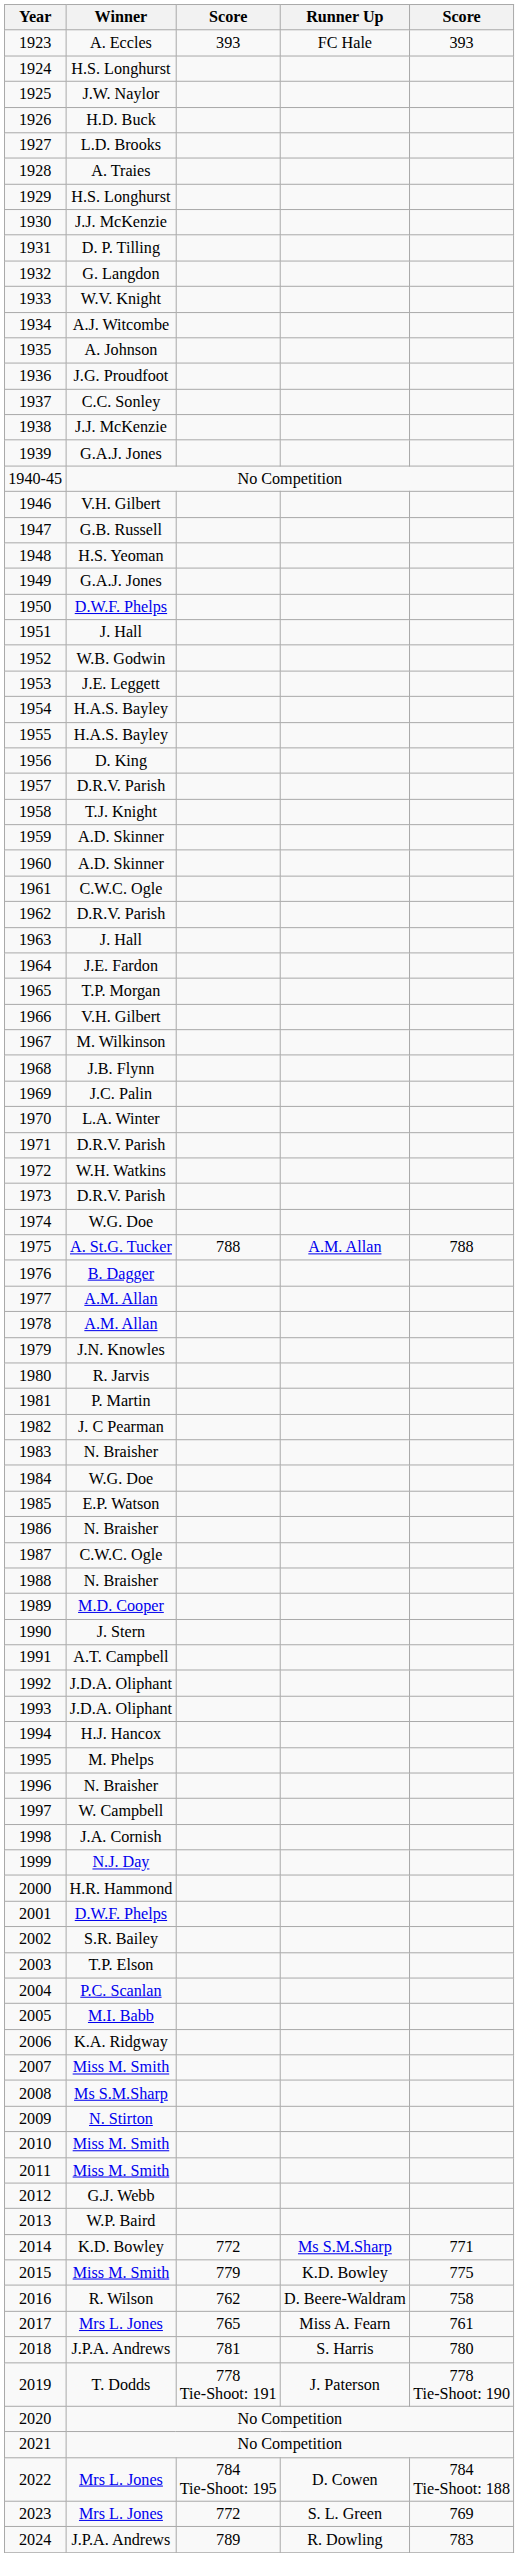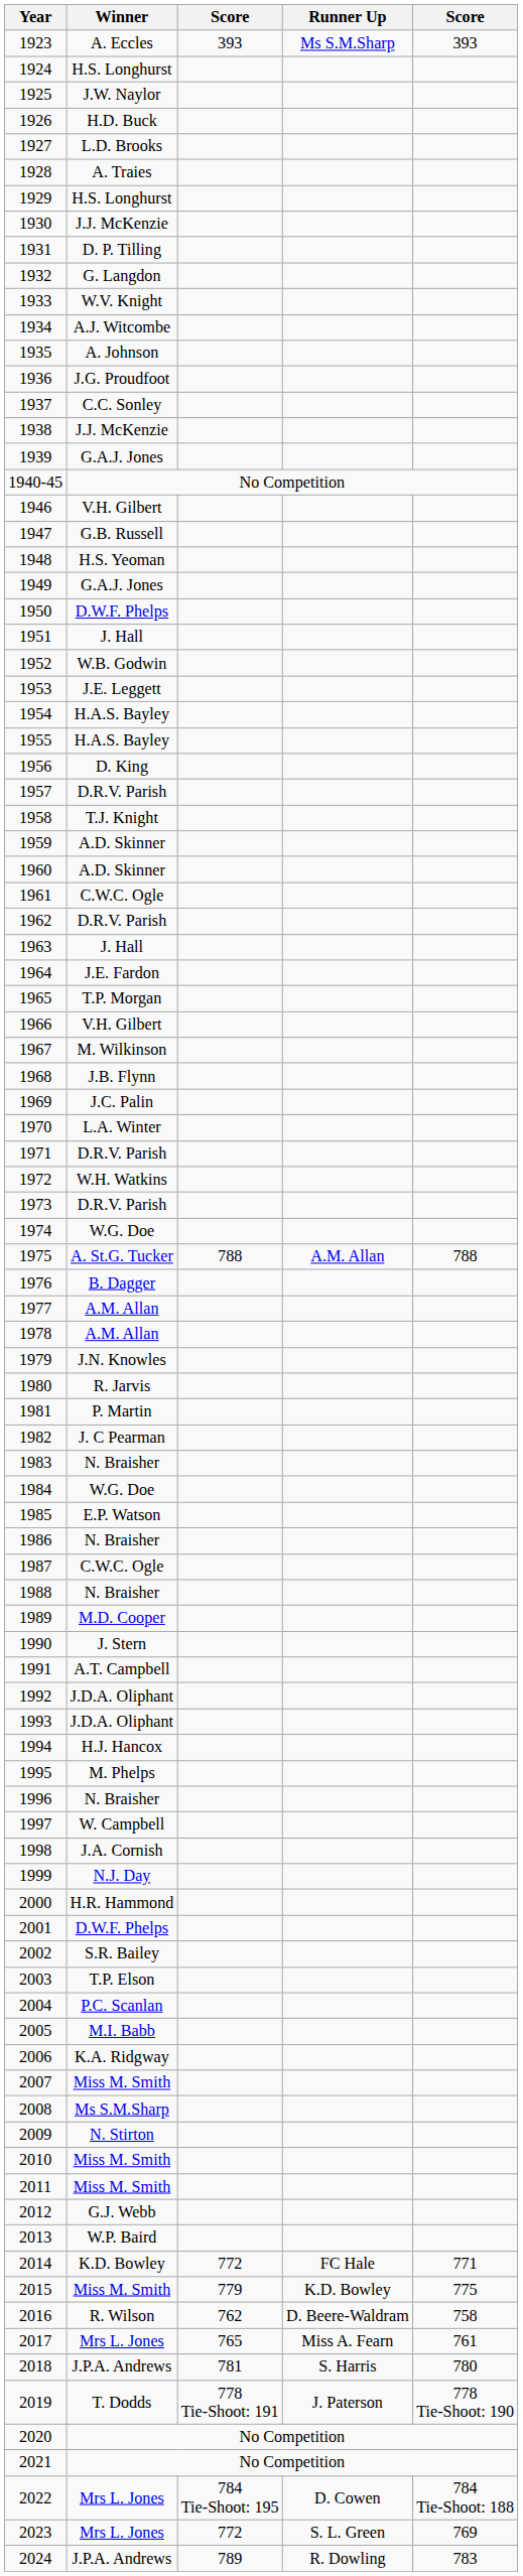 <table class="wikitable" style="text-align: center;">
 <tr>
 <th>Year</th>
 <th>Winner</th>
 <th>Score</th>
 <th>Runner Up</th>
 <th>Score</th>
 </tr>
 <tr>
 <td>1923</td>
 <td>A. Eccles</td>
 <td>393</td>
-<td>FC Hale</td>
+<td><a href='#'>Ms S.M.Sharp</a></td>
 <td>393</td>
 </tr>
 <tr>
 <td>1924</td>
 <td>H.S. Longhurst</td>
 <td></td>
 <td></td>
 <td></td>
 </tr>
 <tr>
 <td>1925</td>
 <td>J.W. Naylor</td>
 <td></td>
 <td></td>
 <td></td>
 </tr>
 <tr>
 <td>1926</td>
 <td>H.D. Buck</td>
 <td></td>
 <td></td>
 <td></td>
 </tr>
 <tr>
 <td>1927</td>
 <td>L.D. Brooks</td>
 <td></td>
 <td></td>
 <td></td>
 </tr>
 <tr>
 <td>1928</td>
 <td>A. Traies</td>
 <td></td>
 <td></td>
 <td></td>
 </tr>
 <tr>
 <td>1929</td>
 <td>H.S. Longhurst</td>
 <td></td>
 <td></td>
 <td></td>
 </tr>
 <tr>
 <td>1930</td>
 <td>J.J. McKenzie</td>
 <td></td>
 <td></td>
 <td></td>
 </tr>
 <tr>
 <td>1931</td>
 <td>D. P. Tilling</td>
 <td></td>
 <td></td>
 <td></td>
 </tr>
 <tr>
 <td>1932</td>
 <td>G. Langdon</td>
 <td></td>
 <td></td>
 <td></td>
 </tr>
 <tr>
 <td>1933</td>
 <td>W.V. Knight</td>
 <td></td>
 <td></td>
 <td></td>
 </tr>
 <tr>
 <td>1934</td>
 <td>A.J. Witcombe</td>
 <td></td>
 <td></td>
 <td></td>
 </tr>
 <tr>
 <td>1935</td>
 <td>A. Johnson</td>
 <td></td>
 <td></td>
 <td></td>
 </tr>
 <tr>
 <td>1936</td>
 <td>J.G. Proudfoot</td>
 <td></td>
 <td></td>
 <td></td>
 </tr>
 <tr>
 <td>1937</td>
 <td>C.C. Sonley</td>
 <td></td>
 <td></td>
 <td></td>
 </tr>
 <tr>
 <td>1938</td>
 <td>J.J. McKenzie</td>
 <td></td>
 <td></td>
 <td></td>
 </tr>
 <tr>
 <td>1939</td>
 <td>G.A.J. Jones</td>
 <td></td>
 <td></td>
 <td></td>
 </tr>
 <tr>
 <td>1940-45</td>
 <td colspan=4>No Competition</td>
 </tr>
 <tr>
 <td>1946</td>
 <td>V.H. Gilbert</td>
 <td></td>
 <td></td>
 <td></td>
 </tr>
 <tr>
 <td>1947</td>
 <td>G.B. Russell</td>
 <td></td>
 <td></td>
 <td></td>
 </tr>
 <tr>
 <td>1948</td>
 <td>H.S. Yeoman</td>
 <td></td>
 <td></td>
 <td></td>
 </tr>
 <tr>
 <td>1949</td>
 <td>G.A.J. Jones</td>
 <td></td>
 <td></td>
 <td></td>
 </tr>
 <tr>
 <td>1950</td>
 <td><a href='#'>D.W.F. Phelps</a></td>
 <td></td>
 <td></td>
 <td></td>
 </tr>
 <tr>
 <td>1951</td>
 <td>J. Hall</td>
 <td></td>
 <td></td>
 <td></td>
 </tr>
 <tr>
 <td>1952</td>
 <td>W.B. Godwin</td>
 <td></td>
 <td></td>
 <td></td>
 </tr>
 <tr>
 <td>1953</td>
 <td>J.E. Leggett</td>
 <td></td>
 <td></td>
 <td></td>
 </tr>
 <tr>
 <td>1954</td>
 <td>H.A.S. Bayley</td>
 <td></td>
 <td></td>
 <td></td>
 </tr>
 <tr>
 <td>1955</td>
 <td>H.A.S. Bayley</td>
 <td></td>
 <td></td>
 <td></td>
 </tr>
 <tr>
 <td>1956</td>
 <td>D. King</td>
 <td></td>
 <td></td>
 <td></td>
 </tr>
 <tr>
 <td>1957</td>
 <td>D.R.V. Parish</td>
 <td></td>
 <td></td>
 <td></td>
 </tr>
 <tr>
 <td>1958</td>
 <td>T.J. Knight</td>
 <td></td>
 <td></td>
 <td></td>
 </tr>
 <tr>
 <td>1959</td>
 <td>A.D. Skinner</td>
 <td></td>
 <td></td>
 <td></td>
 </tr>
 <tr>
 <td>1960</td>
 <td>A.D. Skinner</td>
 <td></td>
 <td></td>
 <td></td>
 </tr>
 <tr>
 <td>1961</td>
 <td>C.W.C. Ogle</td>
 <td></td>
 <td></td>
 <td></td>
 </tr>
 <tr>
 <td>1962</td>
 <td>D.R.V. Parish</td>
 <td></td>
 <td></td>
 <td></td>
 </tr>
 <tr>
 <td>1963</td>
 <td>J. Hall</td>
 <td></td>
 <td></td>
 <td></td>
 </tr>
 <tr>
 <td>1964</td>
 <td>J.E. Fardon</td>
 <td></td>
 <td></td>
 <td></td>
 </tr>
 <tr>
 <td>1965</td>
 <td>T.P. Morgan</td>
 <td></td>
 <td></td>
 <td></td>
 </tr>
 <tr>
 <td>1966</td>
 <td>V.H. Gilbert</td>
 <td></td>
 <td></td>
 <td></td>
 </tr>
 <tr>
 <td>1967</td>
 <td>M. Wilkinson</td>
 <td></td>
 <td></td>
 <td></td>
 </tr>
 <tr>
 <td>1968</td>
 <td>J.B. Flynn</td>
 <td></td>
 <td></td>
 <td></td>
 </tr>
 <tr>
 <td>1969</td>
 <td>J.C. Palin</td>
 <td></td>
 <td></td>
 <td></td>
 </tr>
 <tr>
 <td>1970</td>
 <td>L.A. Winter</td>
 <td></td>
 <td></td>
 <td></td>
 </tr>
 <tr>
 <td>1971</td>
 <td>D.R.V. Parish</td>
 <td></td>
 <td></td>
 <td></td>
 </tr>
 <tr>
 <td>1972</td>
 <td>W.H. Watkins</td>
 <td></td>
 <td></td>
 <td></td>
 </tr>
 <tr>
 <td>1973</td>
 <td>D.R.V. Parish</td>
 <td></td>
 <td></td>
 <td></td>
 </tr>
 <tr>
 <td>1974</td>
 <td>W.G. Doe</td>
 <td></td>
 <td></td>
 <td></td>
 </tr>
 <tr>
 <td>1975</td>
 <td><a href='#'>A. St.G. Tucker</a></td>
 <td>788</td>
 <td><a href='#'>A.M. Allan</a></td>
 <td>788</td>
 </tr>
 <tr>
 <td>1976</td>
 <td><a href='#'>B. Dagger</a></td>
 <td></td>
 <td></td>
 <td></td>
 </tr>
 <tr>
 <td>1977</td>
 <td><a href='#'>A.M. Allan</a></td>
 <td></td>
 <td></td>
 <td></td>
 </tr>
 <tr>
 <td>1978</td>
 <td><a href='#'>A.M. Allan</a></td>
 <td></td>
 <td></td>
 <td></td>
 </tr>
 <tr>
 <td>1979</td>
 <td>J.N. Knowles</td>
 <td></td>
 <td></td>
 <td></td>
 </tr>
 <tr>
 <td>1980</td>
 <td>R. Jarvis</td>
 <td></td>
 <td></td>
 <td></td>
 </tr>
 <tr>
 <td>1981</td>
 <td>P. Martin</td>
 <td></td>
 <td></td>
 <td></td>
 </tr>
 <tr>
 <td>1982</td>
 <td>J. C Pearman</td>
 <td></td>
 <td></td>
 <td></td>
 </tr>
 <tr>
 <td>1983</td>
 <td>N. Braisher</td>
 <td></td>
 <td></td>
 <td></td>
 </tr>
 <tr>
 <td>1984</td>
 <td>W.G. Doe</td>
 <td></td>
 <td></td>
 <td></td>
 </tr>
 <tr>
 <td>1985</td>
 <td>E.P. Watson</td>
 <td></td>
 <td></td>
 <td></td>
 </tr>
 <tr>
 <td>1986</td>
 <td>N. Braisher</td>
 <td></td>
 <td></td>
 <td></td>
 </tr>
 <tr>
 <td>1987</td>
 <td>C.W.C. Ogle</td>
 <td></td>
 <td></td>
 <td></td>
 </tr>
 <tr>
 <td>1988</td>
 <td>N. Braisher</td>
 <td></td>
 <td></td>
 <td></td>
 </tr>
 <tr>
 <td>1989</td>
 <td><a href='#'>M.D. Cooper</a></td>
 <td></td>
 <td></td>
 <td></td>
 </tr>
 <tr>
 <td>1990</td>
 <td>J. Stern</td>
 <td></td>
 <td></td>
 <td></td>
 </tr>
 <tr>
 <td>1991</td>
 <td>A.T. Campbell</td>
 <td></td>
 <td></td>
 <td></td>
 </tr>
 <tr>
 <td>1992</td>
 <td>J.D.A. Oliphant</td>
 <td></td>
 <td></td>
 <td></td>
 </tr>
 <tr>
 <td>1993</td>
 <td>J.D.A. Oliphant</td>
 <td></td>
 <td></td>
 <td></td>
 </tr>
 <tr>
 <td>1994</td>
 <td>H.J. Hancox</td>
 <td></td>
 <td></td>
 <td></td>
 </tr>
 <tr>
 <td>1995</td>
 <td>M. Phelps</td>
 <td></td>
 <td></td>
 <td></td>
 </tr>
 <tr>
 <td>1996</td>
 <td>N. Braisher</td>
 <td></td>
 <td></td>
 <td></td>
 </tr>
 <tr>
 <td>1997</td>
 <td>W. Campbell</td>
 <td></td>
 <td></td>
 <td></td>
 </tr>
 <tr>
 <td>1998</td>
 <td>J.A. Cornish</td>
 <td></td>
 <td></td>
 <td></td>
 </tr>
 <tr>
 <td>1999</td>
 <td><a href='#'>N.J. Day</a></td>
 <td></td>
 <td></td>
 <td></td>
 </tr>
 <tr>
 <td>2000</td>
 <td>H.R. Hammond</td>
 <td></td>
 <td></td>
 <td></td>
 </tr>
 <tr>
 <td>2001</td>
 <td><a href='#'>D.W.F. Phelps</a></td>
 <td></td>
 <td></td>
 <td></td>
 </tr>
 <tr>
 <td>2002</td>
 <td>S.R. Bailey</td>
 <td></td>
 <td></td>
 <td></td>
 </tr>
 <tr>
 <td>2003</td>
 <td>T.P. Elson</td>
 <td></td>
 <td></td>
 <td></td>
 </tr>
 <tr>
 <td>2004</td>
 <td><a href='#'>P.C. Scanlan</a></td>
 <td></td>
 <td></td>
 <td></td>
 </tr>
 <tr>
 <td>2005</td>
 <td><a href='#'>M.I. Babb</a></td>
 <td></td>
 <td></td>
 <td></td>
 </tr>
 <tr>
 <td>2006</td>
 <td>K.A. Ridgway</td>
 <td></td>
 <td></td>
 <td></td>
 </tr>
 <tr>
 <td>2007</td>
 <td><a href='#'>Miss M. Smith</a></td>
 <td></td>
 <td></td>
 <td></td>
 </tr>
 <tr>
 <td>2008</td>
 <td><a href='#'>Ms S.M.Sharp</a></td>
 <td></td>
 <td></td>
 <td></td>
 </tr>
 <tr>
 <td>2009</td>
 <td><a href='#'>N. Stirton</a></td>
 <td></td>
 <td></td>
 <td></td>
 </tr>
 <tr>
 <td>2010</td>
 <td><a href='#'>Miss M. Smith</a></td>
 <td></td>
 <td></td>
 <td></td>
 </tr>
 <tr>
 <td>2011</td>
 <td><a href='#'>Miss M. Smith</a></td>
 <td></td>
 <td></td>
 <td></td>
 </tr>
 <tr>
 <td>2012</td>
 <td>G.J. Webb</td>
 <td></td>
 <td></td>
 <td></td>
 </tr>
 <tr>
 <td>2013</td>
 <td>W.P. Baird</td>
 <td></td>
 <td></td>
 <td></td>
 </tr>
 <tr>
 <td>2014</td>
 <td>K.D. Bowley</td>
 <td>772</td>
-<td><a href='#'>Ms S.M.Sharp</a></td>
+<td>FC Hale</td>
 <td>771</td>
 </tr>
 <tr>
 <td>2015</td>
 <td><a href='#'>Miss M. Smith</a></td>
 <td>779</td>
 <td>K.D. Bowley</td>
 <td>775</td>
 </tr>
 <tr>
 <td>2016</td>
 <td>R. Wilson</td>
 <td>762</td>
 <td>D. Beere-Waldram</td>
 <td>758</td>
 </tr>
 <tr>
 <td>2017</td>
 <td><a href='#'>Mrs L. Jones</a></td>
 <td>765</td>
 <td>Miss A. Fearn</td>
 <td>761</td>
 </tr>
 <tr>
 <td>2018</td>
 <td>J.P.A. Andrews</td>
 <td>781</td>
 <td>S. Harris</td>
 <td>780</td>
 </tr>
 <tr>
 <td>2019</td>
 <td>T. Dodds</td>
 <td>778 <br> Tie-Shoot: 191</td>
 <td>J. Paterson</td>
 <td>778 <br> Tie-Shoot: 190</td>
 </tr>
 <tr>
 <td>2020</td>
 <td colspan=4>No Competition</td>
 </tr>
 <tr>
 <td>2021</td>
 <td colspan=4>No Competition</td>
 </tr>
 <tr>
 <td>2022</td>
 <td><a href='#'>Mrs L. Jones</a></td>
 <td>784 <br> Tie-Shoot: 195</td>
 <td>D. Cowen</td>
 <td>784 <br> Tie-Shoot: 188</td>
 </tr>
 <tr>
 <td>2023</td>
 <td><a href='#'>Mrs L. Jones</a></td>
 <td>772</td>
 <td>S. L. Green</td>
 <td>769</td>
 </tr>
 <tr>
 <td>2024</td>
 <td>J.P.A. Andrews</td>
 <td>789</td>
 <td>R. Dowling</td>
 <td>783</td>
 </tr>
 </table>
